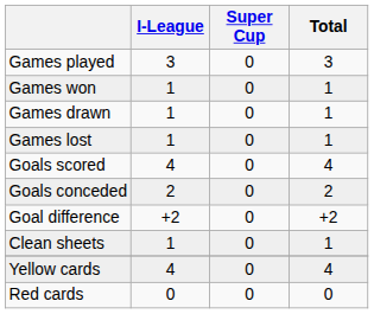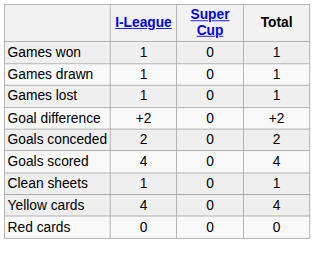 <table class="wikitable" style="text-align: center;">
 <tr>
 <th></th>
 <th style="width:70px;"><a href='#'>I-League</a></th>
 <th style="width:70px;"><a href='#'>Super Cup</a></th>
 <th style="width:70px;">Total</th>
-</tr>
-<tr>
-<td align=left>Games played</td>
-<td>3</td>
-<td>0</td>
-<td>3</td>
 </tr>
 <tr bgcolor="#efefef">
 <td align=left>Games won</td>
 <td>1</td>
 <td>0</td>
 <td>1</td>
 </tr>
 <tr>
 <td align=left>Games drawn</td>
 <td>1</td>
 <td>0</td>
 <td>1</td>
 </tr>
 <tr bgcolor="#efefef">
 <td align=left>Games lost</td>
 <td>1</td>
 <td>0</td>
 <td>1</td>
 </tr>
 <tr>
-<td align=left>Goals scored</td>
-<td>4</td>
+<td align=left>Goal difference</td>
+<td>+2</td>
 <td>0</td>
-<td>4</td>
+<td>+2</td>
 </tr>
 <tr bgcolor="#efefef">
 <td align=left>Goals conceded</td>
 <td>2</td>
 <td>0</td>
 <td>2</td>
 </tr>
 <tr>
-<td align=left>Goal difference</td>
-<td>+2</td>
+<td align=left>Goals scored</td>
+<td>4</td>
 <td>0</td>
-<td>+2</td>
+<td>4</td>
 </tr>
 <tr bgcolor="#efefef">
 <td align=left>Clean sheets</td>
 <td>1</td>
 <td>0</td>
 <td>1</td>
 </tr>
 <tr>
 </tr>
 <tr bgcolor="#efefef">
 <td align=left>Yellow cards</td>
 <td>4</td>
 <td>0</td>
 <td>4</td>
 </tr>
 <tr>
 <td align=left>Red cards</td>
 <td>0</td>
 <td>0</td>
 <td>0</td>
 </tr>
 </table>
